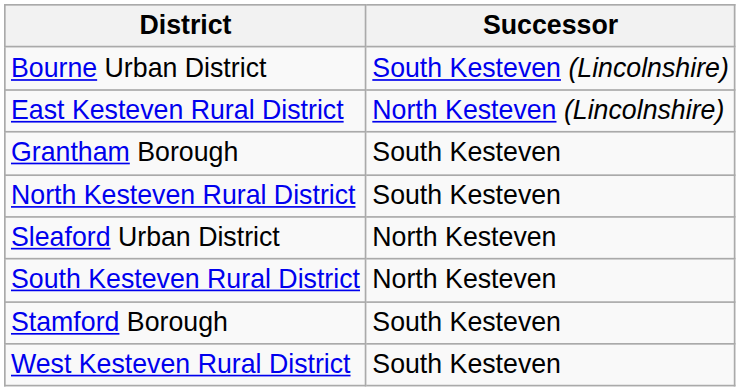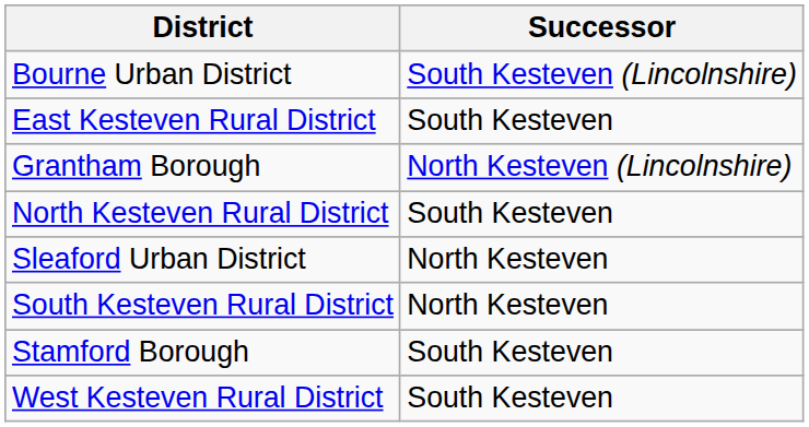 <table class="wikitable">
 <tr>
 <th>District</th>
 <th>Successor</th>
 </tr>
 <tr>
 <td><a href='#'>Bourne</a> Urban District</td>
 <td><a href='#'>South Kesteven</a>  <em>(Lincolnshire)</em></td>
 </tr>
 <tr>
 <td><a href='#'>East Kesteven Rural District</a></td>
-<td><a href='#'>North Kesteven</a>  <em>(Lincolnshire)</em></td>
+<td>South Kesteven</td>
 </tr>
 <tr>
 <td><a href='#'>Grantham</a> Borough</td>
-<td>South Kesteven</td>
+<td><a href='#'>North Kesteven</a>  <em>(Lincolnshire)</em></td>
 </tr>
 <tr>
 <td><a href='#'>North Kesteven Rural District</a></td>
 <td>South Kesteven</td>
 </tr>
 <tr>
 <td><a href='#'>Sleaford</a> Urban District</td>
 <td>North Kesteven</td>
 </tr>
 <tr>
 <td><a href='#'>South Kesteven Rural District</a></td>
 <td>North Kesteven</td>
 </tr>
 <tr>
 <td><a href='#'>Stamford</a> Borough</td>
 <td>South Kesteven</td>
 </tr>
 <tr>
 <td><a href='#'>West Kesteven Rural District</a></td>
 <td>South Kesteven</td>
 </tr>
 </table>
